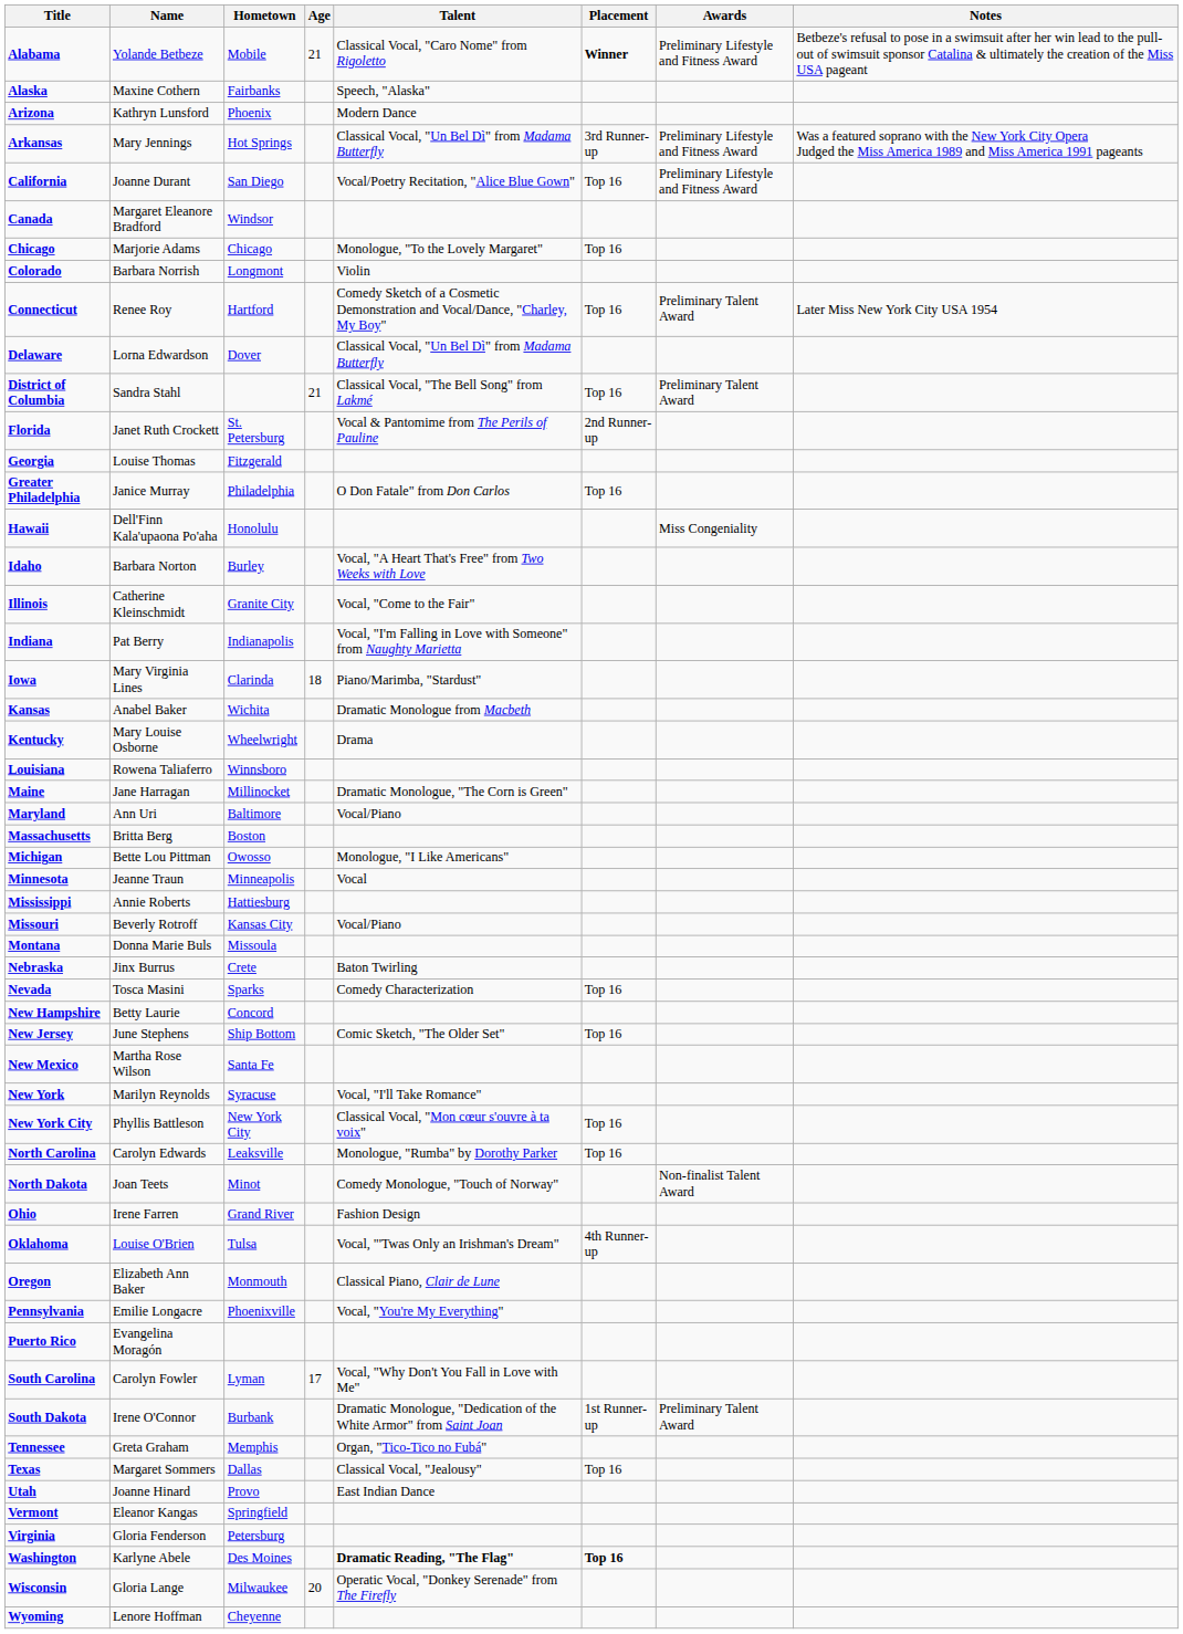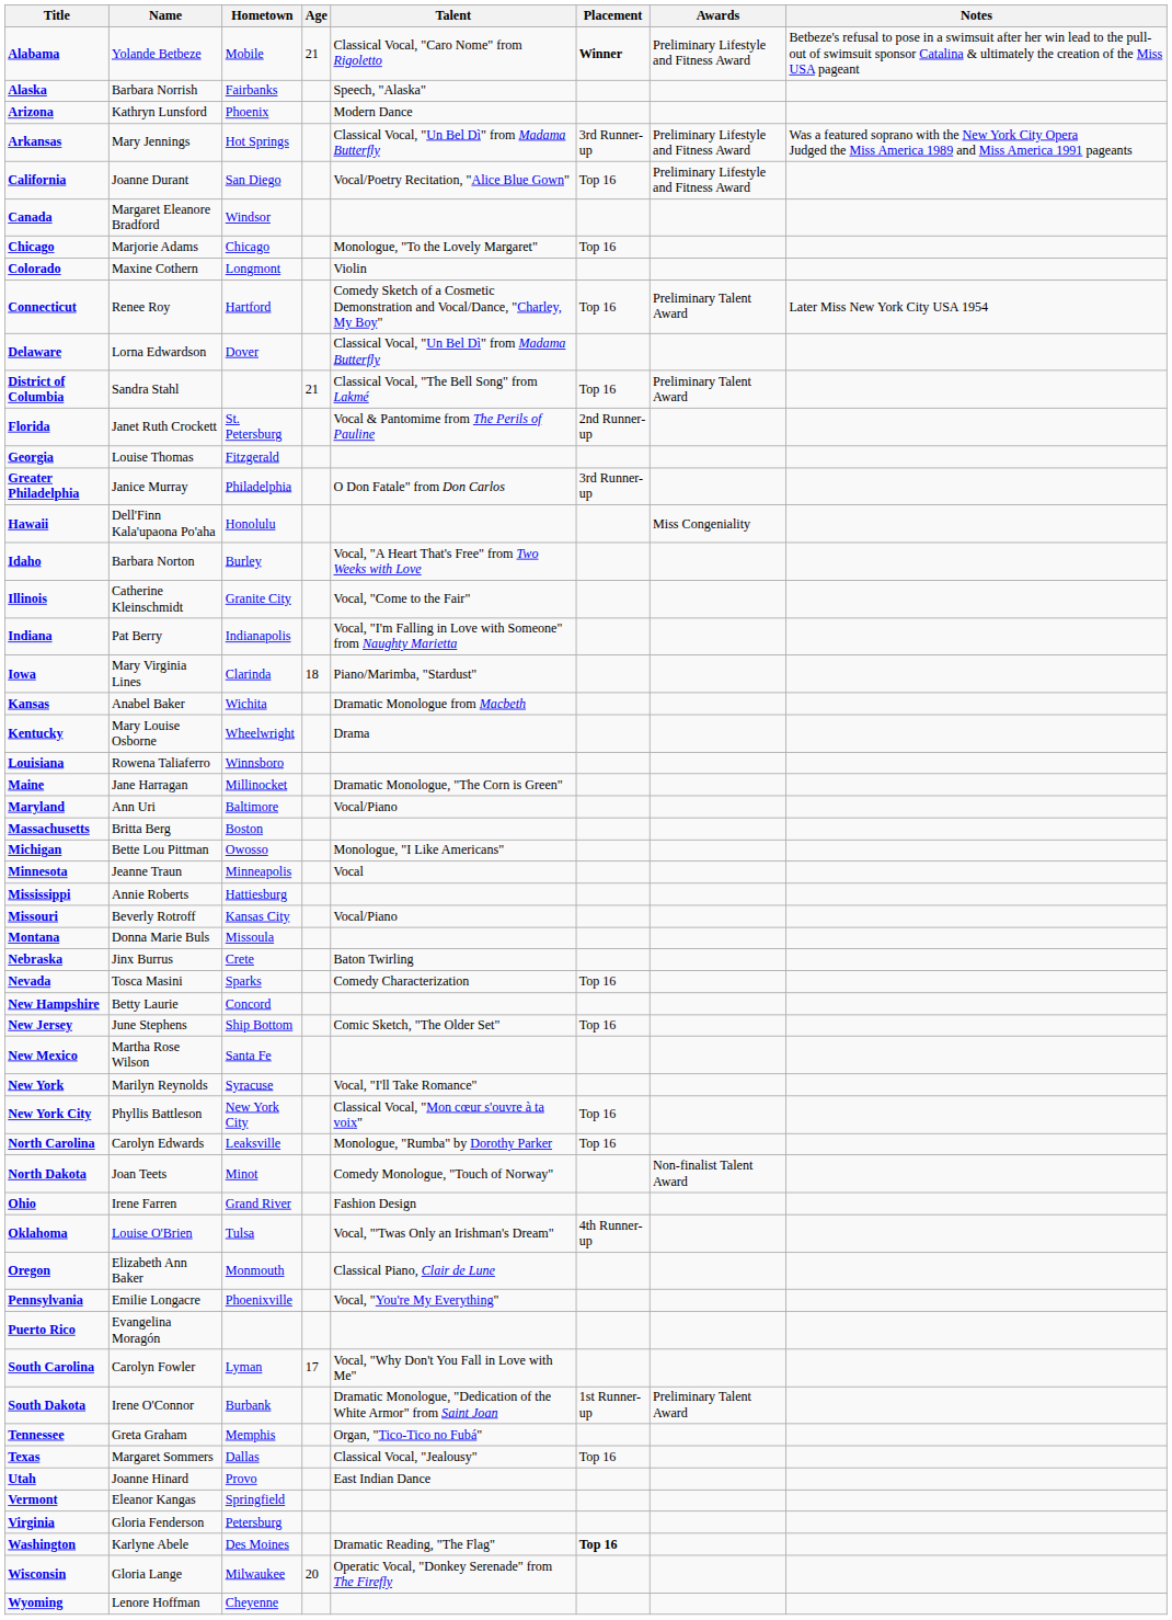 <table class="wikitable" style="width:100%; font-size:90%;">
 <tr>
 <th>Title</th>
 <th>Name</th>
 <th>Hometown</th>
 <th>Age</th>
 <th>Talent</th>
 <th>Placement</th>
 <th>Awards</th>
 <th>Notes</th>
 </tr>
 <tr>
 <td> <strong><a href='#'>Alabama</a></strong></td>
 <td><a href='#'>Yolande Betbeze</a></td>
 <td><a href='#'>Mobile</a></td>
 <td>21</td>
 <td>Classical Vocal, "Caro Nome" from <em><a href='#'>Rigoletto</a></em></td>
 <td><strong>Winner</strong></td>
 <td>Preliminary Lifestyle and Fitness Award</td>
 <td>Betbeze's refusal to pose in a swimsuit after her win lead to the pull-out of swimsuit sponsor <a href='#'>Catalina</a> & ultimately the creation of the <a href='#'>Miss USA</a> pageant</td>
 </tr>
 <tr>
 <td> <strong><a href='#'>Alaska</a></strong></td>
-<td>Maxine Cothern</td>
+<td>Barbara Norrish</td>
 <td><a href='#'>Fairbanks</a></td>
 <td></td>
 <td>Speech, "Alaska"</td>
 <td></td>
 <td></td>
 <td></td>
 </tr>
 <tr>
 <td> <strong><a href='#'>Arizona</a></strong></td>
 <td>Kathryn Lunsford</td>
 <td><a href='#'>Phoenix</a></td>
 <td></td>
 <td>Modern Dance</td>
 <td></td>
 <td></td>
 <td></td>
 </tr>
 <tr>
 <td> <strong><a href='#'>Arkansas</a></strong></td>
 <td>Mary Jennings</td>
 <td><a href='#'>Hot Springs</a></td>
 <td></td>
 <td>Classical Vocal, "<a href='#'>Un Bel Dì</a>" from <em><a href='#'>Madama Butterfly</a></em></td>
 <td>3rd Runner-up</td>
 <td>Preliminary Lifestyle and Fitness Award</td>
 <td>Was a featured soprano with the <a href='#'>New York City Opera</a><br>Judged the <a href='#'>Miss America 1989</a> and <a href='#'>Miss America 1991</a> pageants</td>
 </tr>
 <tr>
 <td> <strong><a href='#'>California</a></strong></td>
 <td>Joanne Durant</td>
 <td><a href='#'>San Diego</a></td>
 <td></td>
 <td>Vocal/Poetry Recitation, "<a href='#'>Alice Blue Gown</a>"</td>
 <td>Top 16</td>
 <td>Preliminary Lifestyle and Fitness Award</td>
 <td></td>
 </tr>
 <tr>
 <td> <strong><a href='#'>Canada</a></strong></td>
 <td>Margaret Eleanore Bradford</td>
 <td><a href='#'>Windsor</a></td>
 <td></td>
 <td></td>
 <td></td>
 <td></td>
 <td></td>
 </tr>
 <tr>
 <td> <strong><a href='#'>Chicago</a></strong></td>
 <td>Marjorie Adams</td>
 <td><a href='#'>Chicago</a></td>
 <td></td>
 <td>Monologue, "To the Lovely Margaret"</td>
 <td>Top 16</td>
 <td></td>
 <td></td>
 </tr>
 <tr>
 <td> <strong><a href='#'>Colorado</a></strong></td>
-<td>Barbara Norrish</td>
+<td>Maxine Cothern</td>
 <td><a href='#'>Longmont</a></td>
 <td></td>
 <td>Violin</td>
 <td></td>
 <td></td>
 <td></td>
 </tr>
 <tr>
 <td> <strong><a href='#'>Connecticut</a></strong></td>
 <td>Renee Roy</td>
 <td><a href='#'>Hartford</a></td>
 <td></td>
 <td>Comedy Sketch of a Cosmetic Demonstration and Vocal/Dance, "<a href='#'>Charley, My Boy</a>"</td>
 <td>Top 16</td>
 <td>Preliminary Talent Award</td>
 <td>Later Miss New York City USA 1954</td>
 </tr>
 <tr>
 <td> <strong><a href='#'>Delaware</a></strong></td>
 <td>Lorna Edwardson</td>
 <td><a href='#'>Dover</a></td>
 <td></td>
 <td>Classical Vocal, "<a href='#'>Un Bel Dì</a>" from <em><a href='#'>Madama Butterfly</a></em></td>
 <td></td>
 <td></td>
 <td></td>
 </tr>
 <tr>
 <td> <strong><a href='#'>District of Columbia</a></strong></td>
 <td>Sandra Stahl</td>
 <td></td>
 <td>21</td>
 <td>Classical Vocal, "The Bell Song" from <em><a href='#'>Lakmé</a></em></td>
 <td>Top 16</td>
 <td>Preliminary Talent Award</td>
 <td></td>
 </tr>
 <tr>
 <td> <strong><a href='#'>Florida</a></strong></td>
 <td>Janet Ruth Crockett</td>
 <td><a href='#'>St. Petersburg</a></td>
 <td></td>
 <td>Vocal & Pantomime from <em><a href='#'>The Perils of Pauline</a></em></td>
 <td>2nd Runner-up</td>
 <td></td>
 <td></td>
 </tr>
 <tr>
 <td> <strong><a href='#'>Georgia</a></strong></td>
 <td>Louise Thomas</td>
 <td><a href='#'>Fitzgerald</a></td>
 <td></td>
 <td></td>
 <td></td>
 <td></td>
 <td></td>
 </tr>
 <tr>
 <td><strong><a href='#'>Greater Philadelphia</a></strong></td>
 <td>Janice Murray</td>
 <td><a href='#'>Philadelphia</a></td>
 <td></td>
 <td>O Don Fatale" from <em>Don Carlos</em></td>
-<td>Top 16</td>
+<td>3rd Runner-up</td>
 <td></td>
 <td></td>
 </tr>
 <tr>
 <td> <strong><a href='#'>Hawaii</a></strong></td>
 <td>Dell'Finn Kala'upaona Po'aha</td>
 <td><a href='#'>Honolulu</a></td>
 <td></td>
 <td></td>
 <td></td>
 <td>Miss Congeniality</td>
 <td></td>
 </tr>
 <tr>
 <td> <strong><a href='#'>Idaho</a></strong></td>
 <td>Barbara Norton</td>
 <td><a href='#'>Burley</a></td>
 <td></td>
 <td>Vocal, "A Heart That's Free" from <em><a href='#'>Two Weeks with Love</a></em></td>
 <td></td>
 <td></td>
 <td></td>
 </tr>
 <tr>
 <td> <strong><a href='#'>Illinois</a></strong></td>
 <td>Catherine Kleinschmidt</td>
 <td><a href='#'>Granite City</a></td>
 <td></td>
 <td>Vocal, "Come to the Fair"</td>
 <td></td>
 <td></td>
 <td></td>
 </tr>
 <tr>
 <td> <strong><a href='#'>Indiana</a></strong></td>
 <td>Pat Berry</td>
 <td><a href='#'>Indianapolis</a></td>
 <td></td>
 <td>Vocal, "I'm Falling in Love with Someone" from <em><a href='#'>Naughty Marietta</a></em></td>
 <td></td>
 <td></td>
 <td></td>
 </tr>
 <tr>
 <td> <strong><a href='#'>Iowa</a></strong></td>
 <td>Mary Virginia Lines</td>
 <td><a href='#'>Clarinda</a></td>
 <td>18</td>
 <td>Piano/Marimba, "Stardust"</td>
 <td></td>
 <td></td>
 <td></td>
 </tr>
 <tr>
 <td> <strong><a href='#'>Kansas</a></strong></td>
 <td>Anabel Baker</td>
 <td><a href='#'>Wichita</a></td>
 <td></td>
 <td>Dramatic Monologue from <em><a href='#'>Macbeth</a></em></td>
 <td></td>
 <td></td>
 <td></td>
 </tr>
 <tr>
 <td> <strong><a href='#'>Kentucky</a></strong></td>
 <td>Mary Louise Osborne</td>
 <td><a href='#'>Wheelwright</a></td>
 <td></td>
 <td>Drama</td>
 <td></td>
 <td></td>
 <td></td>
 </tr>
 <tr>
 <td> <strong><a href='#'>Louisiana</a></strong></td>
 <td>Rowena Taliaferro</td>
 <td><a href='#'>Winnsboro</a></td>
 <td></td>
 <td></td>
 <td></td>
 <td></td>
 <td></td>
 </tr>
 <tr>
 <td> <strong><a href='#'>Maine</a></strong></td>
 <td>Jane Harragan</td>
 <td><a href='#'>Millinocket</a></td>
 <td></td>
 <td>Dramatic Monologue, "The Corn is Green"</td>
 <td></td>
 <td></td>
 <td></td>
 </tr>
 <tr>
 <td> <strong><a href='#'>Maryland</a></strong></td>
 <td>Ann Uri</td>
 <td><a href='#'>Baltimore</a></td>
 <td></td>
 <td>Vocal/Piano</td>
 <td></td>
 <td></td>
 <td></td>
 </tr>
 <tr>
 <td> <strong><a href='#'>Massachusetts</a></strong></td>
 <td>Britta Berg</td>
 <td><a href='#'>Boston</a></td>
 <td></td>
 <td></td>
 <td></td>
 <td></td>
 <td></td>
 </tr>
 <tr>
 <td> <strong><a href='#'>Michigan</a></strong></td>
 <td>Bette Lou Pittman</td>
 <td><a href='#'>Owosso</a></td>
 <td></td>
 <td>Monologue, "I Like Americans"</td>
 <td></td>
 <td></td>
 <td></td>
 </tr>
 <tr>
 <td> <strong><a href='#'>Minnesota</a></strong></td>
 <td>Jeanne Traun</td>
 <td><a href='#'>Minneapolis</a></td>
 <td></td>
 <td>Vocal</td>
 <td></td>
 <td></td>
 <td></td>
 </tr>
 <tr>
 <td> <strong><a href='#'>Mississippi</a></strong></td>
 <td>Annie Roberts</td>
 <td><a href='#'>Hattiesburg</a></td>
 <td></td>
 <td></td>
 <td></td>
 <td></td>
 <td></td>
 </tr>
 <tr>
 <td> <strong><a href='#'>Missouri</a></strong></td>
 <td>Beverly Rotroff</td>
 <td><a href='#'>Kansas City</a></td>
 <td></td>
 <td>Vocal/Piano</td>
 <td></td>
 <td></td>
 <td></td>
 </tr>
 <tr>
 <td> <strong><a href='#'>Montana</a></strong></td>
 <td>Donna Marie Buls</td>
 <td><a href='#'>Missoula</a></td>
 <td></td>
 <td></td>
 <td></td>
 <td></td>
 <td></td>
 </tr>
 <tr>
 <td> <strong><a href='#'>Nebraska</a></strong></td>
 <td>Jinx Burrus</td>
 <td><a href='#'>Crete</a></td>
 <td></td>
 <td>Baton Twirling</td>
 <td></td>
 <td></td>
 <td></td>
 </tr>
 <tr>
 <td> <strong><a href='#'>Nevada</a></strong></td>
 <td>Tosca Masini</td>
 <td><a href='#'>Sparks</a></td>
 <td></td>
 <td>Comedy Characterization</td>
 <td>Top 16</td>
 <td></td>
 <td></td>
 </tr>
 <tr>
 <td> <strong><a href='#'>New Hampshire</a></strong></td>
 <td>Betty Laurie</td>
 <td><a href='#'>Concord</a></td>
 <td></td>
 <td></td>
 <td></td>
 <td></td>
 <td></td>
 </tr>
 <tr>
 <td> <strong><a href='#'>New Jersey</a></strong></td>
 <td>June Stephens</td>
 <td><a href='#'>Ship Bottom</a></td>
 <td></td>
 <td>Comic Sketch, "The Older Set"</td>
 <td>Top 16</td>
 <td></td>
 <td></td>
 </tr>
 <tr>
 <td> <strong><a href='#'>New Mexico</a></strong></td>
 <td>Martha Rose Wilson</td>
 <td><a href='#'>Santa Fe</a></td>
 <td></td>
 <td></td>
 <td></td>
 <td></td>
 <td></td>
 </tr>
 <tr>
 <td> <strong><a href='#'>New York</a></strong></td>
 <td>Marilyn Reynolds</td>
 <td><a href='#'>Syracuse</a></td>
 <td></td>
 <td>Vocal, "I'll Take Romance"</td>
 <td></td>
 <td></td>
 <td></td>
 </tr>
 <tr>
 <td> <strong><a href='#'>New York City</a></strong></td>
 <td>Phyllis Battleson</td>
 <td><a href='#'>New York City</a></td>
 <td></td>
 <td>Classical Vocal, "<a href='#'>Mon cœur s'ouvre à ta voix</a>"</td>
 <td>Top 16</td>
 <td></td>
 <td></td>
 </tr>
 <tr>
 <td> <strong><a href='#'>North Carolina</a></strong></td>
 <td>Carolyn Edwards</td>
 <td><a href='#'>Leaksville</a></td>
 <td></td>
 <td>Monologue, "Rumba" by <a href='#'>Dorothy Parker</a></td>
 <td>Top 16</td>
 <td></td>
 <td></td>
 </tr>
 <tr>
 <td> <strong><a href='#'>North Dakota</a></strong></td>
 <td>Joan Teets</td>
 <td><a href='#'>Minot</a></td>
 <td></td>
 <td>Comedy Monologue, "Touch of Norway"</td>
 <td></td>
 <td>Non-finalist Talent Award</td>
 <td></td>
 </tr>
 <tr>
 <td> <strong><a href='#'>Ohio</a></strong></td>
 <td>Irene Farren</td>
 <td><a href='#'>Grand River</a></td>
 <td></td>
 <td>Fashion Design</td>
 <td></td>
 <td></td>
 <td></td>
 </tr>
 <tr>
 <td> <strong><a href='#'>Oklahoma</a></strong></td>
 <td><a href='#'>Louise O'Brien</a></td>
 <td><a href='#'>Tulsa</a></td>
 <td></td>
 <td>Vocal, "'Twas Only an Irishman's Dream"</td>
 <td>4th Runner-up</td>
 <td></td>
 <td></td>
 </tr>
 <tr>
 <td> <strong><a href='#'>Oregon</a></strong></td>
 <td>Elizabeth Ann Baker</td>
 <td><a href='#'>Monmouth</a></td>
 <td></td>
 <td>Classical Piano, <em><a href='#'>Clair de Lune</a></em></td>
 <td></td>
 <td></td>
 <td></td>
 </tr>
 <tr>
 <td> <strong><a href='#'>Pennsylvania</a></strong></td>
 <td>Emilie Longacre</td>
 <td><a href='#'>Phoenixville</a></td>
 <td></td>
 <td>Vocal, "<a href='#'>You're My Everything</a>"</td>
 <td></td>
 <td></td>
 <td></td>
 </tr>
 <tr>
 <td> <strong><a href='#'>Puerto Rico</a></strong></td>
 <td>Evangelina Moragón</td>
 <td></td>
 <td></td>
 <td></td>
 <td></td>
 <td></td>
 <td></td>
 </tr>
 <tr>
 <td> <strong><a href='#'>South Carolina</a></strong></td>
 <td>Carolyn Fowler</td>
 <td><a href='#'>Lyman</a></td>
 <td>17</td>
 <td>Vocal, "Why Don't You Fall in Love with Me"</td>
 <td></td>
 <td></td>
 <td></td>
 </tr>
 <tr>
 <td> <strong><a href='#'>South Dakota</a></strong></td>
 <td>Irene O'Connor</td>
 <td><a href='#'>Burbank</a></td>
 <td></td>
 <td>Dramatic Monologue, "Dedication of the White Armor" from <em><a href='#'>Saint Joan</a></em></td>
 <td>1st Runner-up</td>
 <td>Preliminary Talent Award</td>
 <td></td>
 </tr>
 <tr>
 <td> <strong><a href='#'>Tennessee</a></strong></td>
 <td>Greta Graham</td>
 <td><a href='#'>Memphis</a></td>
 <td></td>
 <td>Organ, "<a href='#'>Tico-Tico no Fubá</a>"</td>
 <td></td>
 <td></td>
 <td></td>
 </tr>
 <tr>
 <td> <strong><a href='#'>Texas</a></strong></td>
 <td>Margaret Sommers</td>
 <td><a href='#'>Dallas</a></td>
 <td></td>
 <td>Classical Vocal, "Jealousy"</td>
 <td>Top 16</td>
 <td></td>
 <td></td>
 </tr>
 <tr>
 <td> <strong><a href='#'>Utah</a></strong></td>
 <td>Joanne Hinard</td>
 <td><a href='#'>Provo</a></td>
 <td></td>
 <td>East Indian Dance</td>
 <td></td>
 <td></td>
 <td></td>
 </tr>
 <tr>
 <td> <strong><a href='#'>Vermont</a></strong></td>
 <td>Eleanor Kangas</td>
 <td><a href='#'>Springfield</a></td>
 <td></td>
 <td></td>
 <td></td>
 <td></td>
 <td></td>
 </tr>
 <tr>
 <td> <strong><a href='#'>Virginia</a></strong></td>
 <td>Gloria Fenderson</td>
 <td><a href='#'>Petersburg</a></td>
 <td></td>
 <td></td>
 <td></td>
 <td></td>
 <td></td>
 </tr>
 <tr>
 <td> <strong><a href='#'>Washington</a></strong></td>
 <td>Karlyne Abele</td>
 <td><a href='#'>Des Moines</a></td>
 <td></td>
-<td><strong>Dramatic Reading, "The Flag"</strong></td>
+<td>Dramatic Reading, "The Flag"</td>
 <td><strong>Top 16</strong></td>
 <td></td>
 <td></td>
 </tr>
 <tr>
 <td> <strong><a href='#'>Wisconsin</a></strong></td>
 <td>Gloria Lange</td>
 <td><a href='#'>Milwaukee</a></td>
 <td>20</td>
 <td>Operatic Vocal, "Donkey Serenade" from <em><a href='#'>The Firefly</a></em></td>
 <td></td>
 <td></td>
 <td></td>
 </tr>
 <tr>
 <td> <strong><a href='#'>Wyoming</a></strong></td>
 <td>Lenore Hoffman</td>
 <td><a href='#'>Cheyenne</a></td>
 <td></td>
 <td></td>
 <td></td>
 <td></td>
 <td></td>
 </tr>
 </table>
